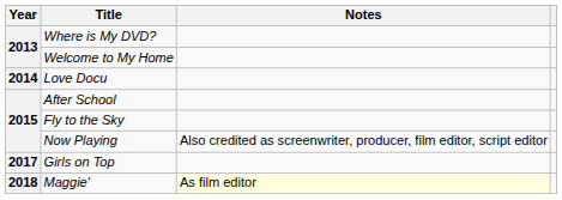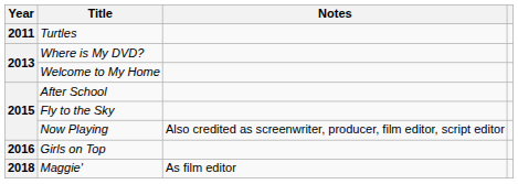 <table class="wikitable plainrowheaders sortable">
 <tr>
 <th scope="col">Year</th>
 <th scope="col">Title</th>
 <th scope="col">Notes</th>
 <th scope="col" class="unsortable"></th>
+</tr>
+<tr>
+<th scope="row">2011</th>
+<td><em>Turtles</em></td>
+<td></td>
+<td style="text-align:center"></td>
 </tr>
 <tr>
 <th scope="row" rowspan="2">2013</th>
 <td><em>Where is My DVD?</em></td>
 <td></td>
 <td style="text-align:center"></td>
 </tr>
 <tr>
 <td><em>Welcome to My Home</em></td>
-<td></td>
-<td style="text-align:center"></td>
-</tr>
-<tr>
-<th scope="row">2014</th>
-<td><em>Love Docu</em></td>
 <td></td>
 <td style="text-align:center"></td>
 </tr>
 <tr>
 <th scope="row" rowspan="3">2015</th>
 <td><em>After School</em></td>
 <td></td>
 <td style="text-align:center"></td>
 </tr>
 <tr>
 <td><em>Fly to the Sky</em></td>
 <td style="text-align:center"></td>
 <td></td>
 </tr>
 <tr>
 <td><em>Now Playing</em></td>
 <td>Also credited as screenwriter, producer, film editor, script editor</td>
 <td style="text-align:center"></td>
 </tr>
 <tr>
-<th scope="row">2017</th>
+<th scope="row">2016</th>
 <td><em>Girls on Top</em></td>
 <td></td>
 <td style="text-align:center"></td>
 </tr>
 <tr>
 <th scope="row">2018</th>
 <td><em>Maggie'</td>
-<td style="background: lightyellow;">As film editor</td>
+<td>As film editor</td>
 <td style="text-align:center"></td>
 </tr>
 </table>
